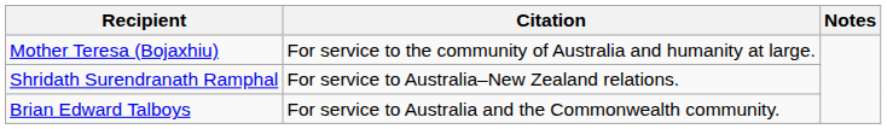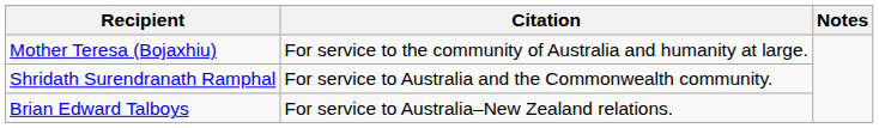 <table class="wikitable" style="font-size:95%;">
 <tr>
 <th>Recipient</th>
 <th>Citation</th>
 <th>Notes</th>
 </tr>
 <tr>
 <td><a href='#'>Mother Teresa (Bojaxhiu)</a></td>
 <td>For service to the community of Australia and humanity at large.</td>
 <td rowspan=3></td>
 </tr>
 <tr>
 <td><a href='#'>Shridath Surendranath Ramphal</a></td>
-<td>For service to Australia–New Zealand relations.</td>
+<td>For service to Australia and the Commonwealth community.</td>
 </tr>
 <tr>
 <td><a href='#'>Brian Edward Talboys</a></td>
-<td>For service to Australia and the Commonwealth community.</td>
+<td>For service to Australia–New Zealand relations.</td>
 </tr>
 </table>
